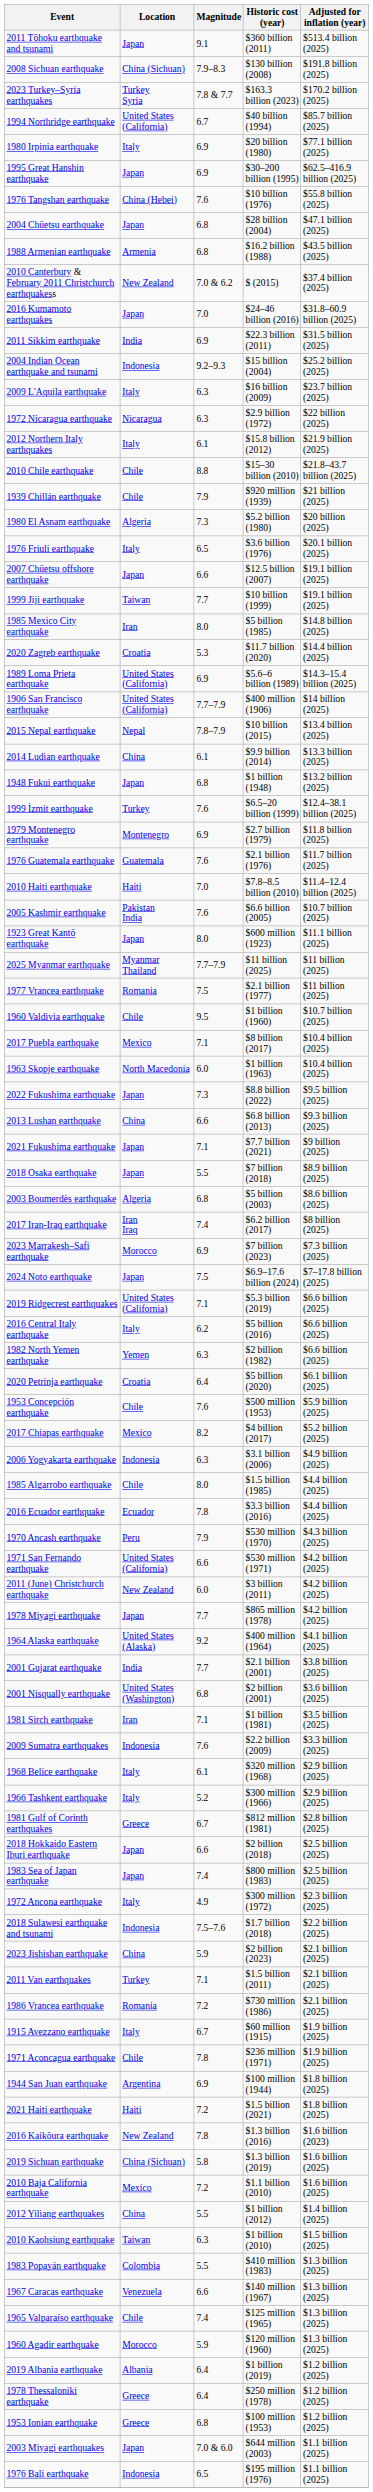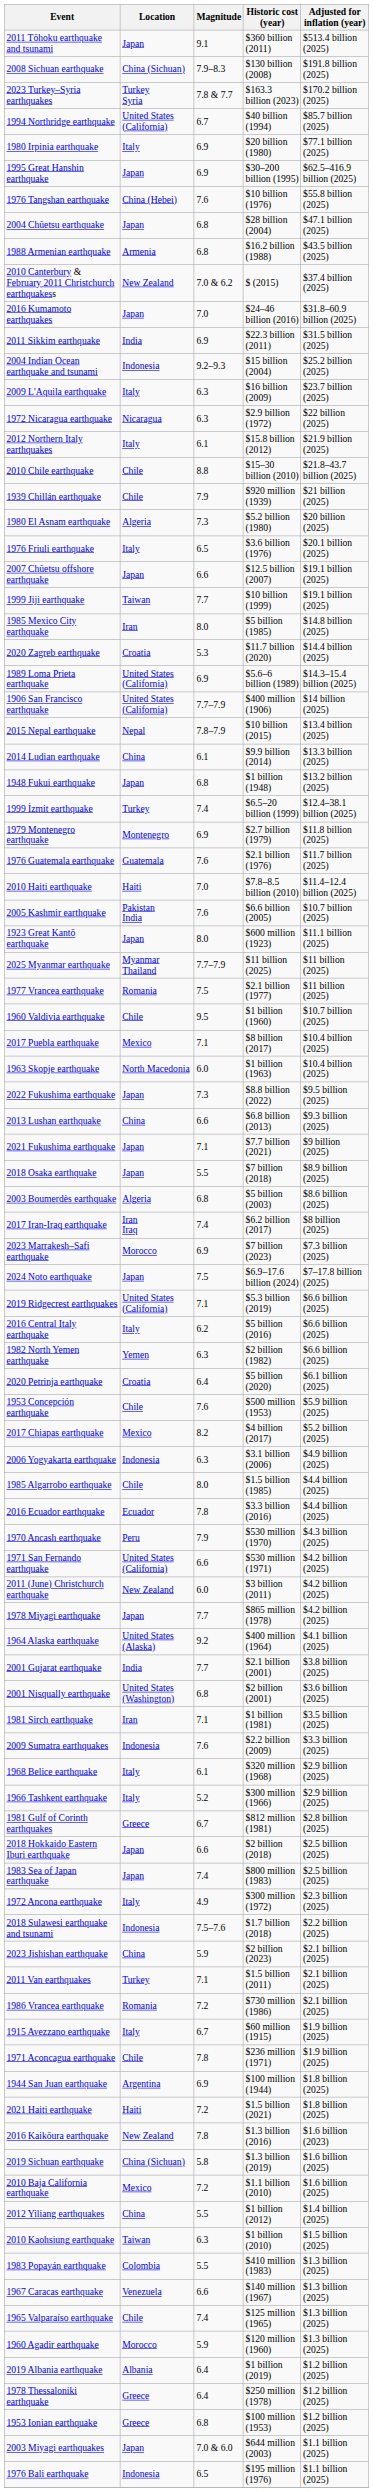 <table class="wikitable sortable static-row-numbers">
 <tr>
 <th scope="col">Event</th>
 <th scope="col">Location</th>
 <th scope="col">Magnitude</th>
 <th scope="col">Historic cost (year)</th>
 <th scope="col">Adjusted for inflation (year)</th>
 </tr>
 <tr>
 <td><a href='#'>2011 Tōhoku earthquake and tsunami</a></td>
 <td> <a href='#'>Japan</a></td>
 <td data-sort-value="9.0">9.1 </td>
 <td>$360 billion (2011)</td>
 <td>$513.4 billion (2025)</td>
 </tr>
 <tr>
 <td><a href='#'>2008 Sichuan earthquake</a></td>
 <td> <a href='#'>China (Sichuan)</a></td>
 <td data-sort-value="8.">7.9–8.3 </td>
 <td>$130 billion (2008)</td>
 <td>$191.8 billion (2025)</td>
 </tr>
 <tr>
 <td><a href='#'>2023 Turkey–Syria earthquakes</a></td>
 <td> <a href='#'>Turkey</a><br> <a href='#'>Syria</a></td>
 <td data-sort-value="7.8">7.8 & 7.7 </td>
 <td>$163.3 billion (2023)</td>
 <td>$170.2 billion (2025)</td>
 </tr>
 <tr>
 <td><a href='#'>1994 Northridge earthquake</a></td>
 <td> <a href='#'>United States (California)</a></td>
 <td>6.7</td>
 <td>$40 billion (1994)</td>
 <td>$85.7 billion (2025)</td>
 </tr>
 <tr>
 <td><a href='#'>1980 Irpinia earthquake</a></td>
 <td> <a href='#'>Italy</a></td>
 <td data-sort-value="6.9">6.9</td>
 <td>$20 billion (1980)</td>
 <td>$77.1 billion (2025)</td>
 </tr>
 <tr>
 <td><a href='#'>1995 Great Hanshin earthquake</a></td>
 <td> <a href='#'>Japan</a></td>
 <td data-sort-value="6.9">6.9</td>
 <td>$30–200 billion (1995)</td>
 <td>$62.5–416.9 billion (2025)</td>
 </tr>
 <tr>
 <td><a href='#'>1976 Tangshan earthquake</a></td>
 <td> <a href='#'>China (Hebei)</a></td>
 <td>7.6</td>
 <td>$10 billion (1976)</td>
 <td>$55.8 billion (2025)</td>
 </tr>
 <tr>
 <td><a href='#'>2004 Chūetsu earthquake</a></td>
 <td> <a href='#'>Japan</a></td>
 <td data-sort-value="6.8">6.8</td>
 <td>$28 billion (2004)</td>
 <td>$47.1 billion (2025)</td>
 </tr>
 <tr>
 <td><a href='#'>1988 Armenian earthquake</a></td>
 <td> <a href='#'>Armenia</a></td>
 <td>6.8</td>
 <td>$16.2 billion (1988)</td>
 <td>$43.5 billion (2025)</td>
 </tr>
 <tr>
 <td><a href='#'>2010 Canterbury</a> & <a href='#'>February 2011 Christchurch earthquakes</a>s</td>
 <td> <a href='#'>New Zealand</a></td>
 <td>7.0 & 6.2 </td>
 <td>$ (2015)</td>
 <td>$37.4 billion (2025)</td>
 </tr>
 <tr>
 <td><a href='#'>2016 Kumamoto earthquakes</a></td>
 <td> <a href='#'>Japan</a></td>
 <td>7.0</td>
 <td>$24–46 billion (2016)</td>
 <td>$31.8–60.9 billion (2025)</td>
 </tr>
 <tr>
 <td><a href='#'>2011 Sikkim earthquake</a></td>
 <td> <a href='#'>India</a></td>
 <td data-sort-value="6.9">6.9</td>
 <td>$22.3 billion (2011)</td>
 <td>$31.5 billion (2025)</td>
 </tr>
 <tr>
 <td><a href='#'>2004 Indian Ocean earthquake and tsunami</a></td>
 <td> <a href='#'>Indonesia</a></td>
 <td>9.2–9.3</td>
 <td>$15 billion (2004)</td>
 <td>$25.2 billion (2025)</td>
 </tr>
 <tr>
 <td><a href='#'>2009 L'Aquila earthquake</a></td>
 <td> <a href='#'>Italy</a></td>
 <td data-sort-value="6.3">6.3</td>
 <td>$16 billion (2009)</td>
 <td>$23.7 billion (2025)</td>
 </tr>
 <tr>
 <td><a href='#'>1972 Nicaragua earthquake</a></td>
 <td> <a href='#'>Nicaragua</a></td>
 <td>6.3</td>
 <td>$2.9 billion (1972)</td>
 <td>$22 billion (2025)</td>
 </tr>
 <tr>
 <td><a href='#'>2012 Northern Italy earthquakes</a></td>
 <td> <a href='#'>Italy</a></td>
 <td data-sort-value="6.1">6.1</td>
 <td>$15.8 billion (2012)</td>
 <td>$21.9 billion (2025)</td>
 </tr>
 <tr>
 <td><a href='#'>2010 Chile earthquake</a></td>
 <td> <a href='#'>Chile</a></td>
 <td data-sort-value="8.8">8.8</td>
 <td>$15–30 billion (2010)</td>
 <td>$21.8–43.7 billion (2025)</td>
 </tr>
 <tr>
 <td><a href='#'>1939 Chillán earthquake</a></td>
 <td> <a href='#'>Chile</a></td>
 <td>7.9</td>
 <td data-sort-value="0.920">$920 million (1939)</td>
 <td>$21 billion (2025)</td>
 </tr>
 <tr>
 <td><a href='#'>1980 El Asnam earthquake</a></td>
 <td> <a href='#'>Algeria</a></td>
 <td>7.3</td>
 <td>$5.2 billion (1980)</td>
 <td>$20 billion (2025)</td>
 </tr>
 <tr>
 <td><a href='#'>1976 Friuli earthquake</a></td>
 <td> <a href='#'>Italy</a></td>
 <td>6.5</td>
 <td>$3.6 billion (1976)</td>
 <td>$20.1 billion (2025)</td>
 </tr>
 <tr>
 <td><a href='#'>2007 Chūetsu offshore earthquake</a></td>
 <td> <a href='#'>Japan</a></td>
 <td>6.6</td>
 <td>$12.5 billion (2007)</td>
 <td>$19.1 billion (2025)</td>
 </tr>
 <tr>
 <td><a href='#'>1999 Jiji earthquake</a></td>
 <td> <a href='#'>Taiwan</a></td>
 <td data-sort-value="7.7">7.7</td>
 <td>$10 billion (1999)</td>
 <td>$19.1 billion (2025)</td>
 </tr>
 <tr>
 <td><a href='#'>1985 Mexico City earthquake</a></td>
 <td> <a href='#'>Iran</a></td>
 <td>8.0</td>
 <td>$5 billion (1985)</td>
 <td>$14.8 billion (2025)</td>
 </tr>
 <tr>
 <td><a href='#'>2020 Zagreb earthquake</a></td>
 <td> <a href='#'>Croatia</a></td>
 <td>5.3</td>
 <td>$11.7 billion (2020)</td>
 <td>$14.4 billion (2025)</td>
 </tr>
 <tr>
 <td><a href='#'>1989 Loma Prieta earthquake</a></td>
 <td> <a href='#'>United States (California)</a></td>
 <td data-sort-value="6.9">6.9</td>
 <td>$5.6–6 billion (1989)</td>
 <td>$14.3–15.4 billion (2025)</td>
 </tr>
 <tr>
 <td><a href='#'>1906 San Francisco earthquake</a></td>
 <td> <a href='#'>United States (California)</a></td>
 <td data-sort-value="7.7">7.7–7.9</td>
 <td data-sort-value="0.400">$400 million (1906)</td>
 <td>$14 billion (2025)</td>
 </tr>
 <tr>
 <td><a href='#'>2015 Nepal earthquake</a></td>
 <td> <a href='#'>Nepal</a></td>
 <td data-sort-value="7.8">7.8–7.9</td>
 <td>$10 billion (2015)</td>
 <td>$13.4 billion (2025)</td>
 </tr>
 <tr>
 <td><a href='#'>2014 Ludian earthquake</a></td>
 <td> <a href='#'>China</a></td>
 <td>6.1</td>
 <td>$9.9 billion (2014)</td>
 <td>$13.3 billion (2025)</td>
 </tr>
 <tr>
 <td><a href='#'>1948 Fukui earthquake</a></td>
 <td> <a href='#'>Japan</a></td>
 <td>6.8</td>
 <td>$1 billion (1948)</td>
 <td>$13.2 billion (2025)</td>
 </tr>
 <tr>
 <td><a href='#'>1999 İzmit earthquake</a></td>
 <td> <a href='#'>Turkey</a></td>
-<td data-sort-value="7.6">7.6</td>
+<td data-sort-value="7.6">7.4</td>
 <td>$6.5–20 billion (1999)</td>
 <td>$12.4–38.1 billion (2025)</td>
 </tr>
 <tr>
 <td><a href='#'>1979 Montenegro earthquake</a></td>
 <td> <a href='#'>Montenegro</a></td>
 <td>6.9</td>
 <td>$2.7 billion (1979)</td>
 <td>$11.8 billion (2025)</td>
 </tr>
 <tr>
 <td><a href='#'>1976 Guatemala earthquake</a></td>
 <td> <a href='#'>Guatemala</a></td>
 <td>7.6</td>
 <td>$2.1 billion (1976)</td>
 <td>$11.7 billion (2025)</td>
 </tr>
 <tr>
 <td><a href='#'>2010 Haiti earthquake</a></td>
 <td> <a href='#'>Haiti</a></td>
 <td>7.0</td>
 <td>$7.8–8.5 billion (2010)</td>
 <td>$11.4–12.4 billion (2025)</td>
 </tr>
 <tr>
 <td><a href='#'>2005 Kashmir earthquake</a></td>
 <td> <a href='#'>Pakistan</a><br> <a href='#'>India</a></td>
 <td>7.6</td>
 <td>$6.6 billion (2005)</td>
 <td>$10.7 billion (2025)</td>
 </tr>
 <tr>
 <td><a href='#'>1923 Great Kantō earthquake</a></td>
 <td> <a href='#'>Japan</a></td>
 <td>8.0</td>
 <td data-sort-value="0.600">$600 million (1923)</td>
 <td>$11.1 billion (2025)</td>
 </tr>
 <tr>
 <td><a href='#'>2025 Myanmar earthquake</a></td>
 <td> <a href='#'>Myanmar</a><br> <a href='#'>Thailand</a></td>
 <td>7.7–7.9</td>
 <td data-sort-value="0.060">$11 billion (2025)</td>
 <td>$11 billion (2025)</td>
 </tr>
 <tr>
 <td><a href='#'>1977 Vrancea earthquake</a></td>
 <td> <a href='#'>Romania</a></td>
 <td>7.5</td>
 <td>$2.1 billion (1977)</td>
 <td>$11 billion (2025)</td>
 </tr>
 <tr>
 <td><a href='#'>1960 Valdivia earthquake</a></td>
 <td> <a href='#'>Chile</a></td>
 <td>9.5</td>
 <td>$1 billion (1960)</td>
 <td>$10.7 billion (2025)</td>
 </tr>
 <tr>
 <td><a href='#'>2017 Puebla earthquake</a></td>
 <td> <a href='#'>Mexico</a></td>
 <td>7.1</td>
 <td>$8 billion (2017)</td>
 <td>$10.4 billion (2025)</td>
 </tr>
 <tr>
 <td><a href='#'>1963 Skopje earthquake</a></td>
 <td> <a href='#'>North Macedonia</a></td>
 <td>6.0</td>
 <td>$1 billion (1963)</td>
 <td>$10.4 billion (2025)</td>
 </tr>
 <tr>
 <td><a href='#'>2022 Fukushima earthquake</a></td>
 <td> <a href='#'>Japan</a></td>
 <td>7.3</td>
 <td>$8.8 billion (2022)</td>
 <td>$9.5 billion (2025)</td>
 </tr>
 <tr>
 <td><a href='#'>2013 Lushan earthquake</a></td>
 <td> <a href='#'>China</a></td>
 <td>6.6</td>
 <td>$6.8 billion (2013)</td>
 <td>$9.3 billion (2025)</td>
 </tr>
 <tr>
 <td><a href='#'>2021 Fukushima earthquake</a></td>
 <td> <a href='#'>Japan</a></td>
 <td>7.1</td>
 <td>$7.7 billion (2021)</td>
 <td>$9 billion (2025)</td>
 </tr>
 <tr>
 <td><a href='#'>2018 Osaka earthquake</a></td>
 <td> <a href='#'>Japan</a></td>
 <td>5.5</td>
 <td>$7 billion (2018)</td>
 <td>$8.9 billion (2025)</td>
 </tr>
 <tr>
 <td><a href='#'>2003 Boumerdès earthquake</a></td>
 <td> <a href='#'>Algeria</a></td>
 <td>6.8</td>
 <td>$5 billion (2003)</td>
 <td>$8.6 billion (2025)</td>
 </tr>
 <tr>
 <td><a href='#'>2017 Iran-Iraq earthquake</a></td>
 <td> <a href='#'>Iran</a><br> <a href='#'>Iraq</a></td>
 <td>7.4</td>
 <td>$6.2 billion (2017)</td>
 <td>$8 billion (2025)</td>
 </tr>
 <tr>
 <td><a href='#'>2023 Marrakesh–Safi earthquake</a></td>
 <td> <a href='#'>Morocco</a></td>
 <td>6.9</td>
 <td>$7 billion (2023)</td>
 <td>$7.3 billion (2025)</td>
 </tr>
 <tr>
 <td><a href='#'>2024 Noto earthquake</a></td>
 <td> <a href='#'>Japan</a></td>
 <td data-sort-value="7.5">7.5</td>
 <td>$6.9–17.6 billion (2024)</td>
 <td>$7–17.8 billion (2025)</td>
 </tr>
 <tr>
 <td><a href='#'>2019 Ridgecrest earthquakes</a></td>
 <td> <a href='#'>United States (California)</a></td>
 <td>7.1</td>
 <td>$5.3 billion (2019)</td>
 <td>$6.6 billion (2025)</td>
 </tr>
 <tr>
 <td><a href='#'>2016 Central Italy earthquake</a></td>
 <td> <a href='#'>Italy</a></td>
 <td>6.2</td>
 <td>$5 billion (2016)</td>
 <td>$6.6 billion (2025)</td>
 </tr>
 <tr>
 <td><a href='#'>1982 North Yemen earthquake</a></td>
 <td> <a href='#'>Yemen</a></td>
 <td>6.3</td>
 <td>$2 billion (1982)</td>
 <td>$6.6 billion (2025)</td>
 </tr>
 <tr>
 <td><a href='#'>2020 Petrinja earthquake</a></td>
 <td> <a href='#'>Croatia</a></td>
 <td>6.4</td>
 <td>$5 billion (2020)</td>
 <td>$6.1 billion (2025)</td>
 </tr>
 <tr>
 <td><a href='#'>1953 Concepción earthquake</a></td>
 <td> <a href='#'>Chile</a></td>
 <td>7.6</td>
 <td data-sort-value="0.500">$500 million (1953)</td>
 <td>$5.9 billion (2025)</td>
 </tr>
 <tr>
 <td><a href='#'>2017 Chiapas earthquake</a></td>
 <td> <a href='#'>Mexico</a></td>
 <td>8.2</td>
 <td>$4 billion (2017)</td>
 <td>$5.2 billion (2025)</td>
 </tr>
 <tr>
 <td><a href='#'>2006 Yogyakarta earthquake</a></td>
 <td> <a href='#'>Indonesia</a></td>
 <td>6.3</td>
 <td>$3.1 billion (2006)</td>
 <td>$4.9 billion (2025)</td>
 </tr>
 <tr>
 <td><a href='#'>1985 Algarrobo earthquake</a></td>
 <td> <a href='#'>Chile</a></td>
 <td>8.0</td>
 <td>$1.5 billion (1985)</td>
 <td>$4.4 billion (2025)</td>
 </tr>
 <tr>
 <td><a href='#'>2016 Ecuador earthquake</a></td>
 <td> <a href='#'>Ecuador</a></td>
 <td>7.8</td>
 <td>$3.3 billion (2016)</td>
 <td>$4.4 billion (2025)</td>
 </tr>
 <tr>
 <td><a href='#'>1970 Ancash earthquake</a></td>
 <td> <a href='#'>Peru</a></td>
 <td>7.9</td>
 <td data-sort-value="0.530">$530 million (1970)</td>
 <td>$4.3 billion (2025)</td>
 </tr>
 <tr>
 <td><a href='#'>1971 San Fernando earthquake</a></td>
 <td> <a href='#'>United States (California)</a></td>
 <td>6.6</td>
 <td data-sort-value="0.530">$530 million (1971)</td>
 <td>$4.2 billion (2025)</td>
 </tr>
 <tr>
 <td><a href='#'>2011 (June) Christchurch earthquake</a></td>
 <td> <a href='#'>New Zealand</a></td>
 <td>6.0</td>
 <td>$3 billion (2011)</td>
 <td>$4.2 billion (2025)</td>
 </tr>
 <tr>
 <td><a href='#'>1978 Miyagi earthquake</a></td>
 <td> <a href='#'>Japan</a></td>
 <td>7.7</td>
 <td data-sort-value="0.865">$865 million (1978)</td>
 <td>$4.2 billion (2025)</td>
 </tr>
 <tr>
 <td><a href='#'>1964 Alaska earthquake</a></td>
 <td> <a href='#'>United States (Alaska)</a></td>
 <td>9.2</td>
 <td data-sort-value="0.400">$400 million (1964)</td>
 <td>$4.1 billion (2025)</td>
 </tr>
 <tr>
 <td><a href='#'>2001 Gujarat earthquake</a></td>
 <td> <a href='#'>India</a></td>
 <td>7.7</td>
 <td>$2.1 billion (2001)</td>
 <td>$3.8 billion (2025)</td>
 </tr>
 <tr>
 <td><a href='#'>2001 Nisqually earthquake</a></td>
 <td> <a href='#'>United States (Washington)</a></td>
 <td>6.8</td>
 <td>$2 billion (2001)</td>
 <td>$3.6 billion (2025)</td>
 </tr>
 <tr>
 <td><a href='#'>1981 Sirch earthquake</a></td>
 <td> <a href='#'>Iran</a></td>
 <td>7.1</td>
 <td>$1 billion (1981)</td>
 <td>$3.5 billion (2025)</td>
 </tr>
 <tr>
 <td><a href='#'>2009 Sumatra earthquakes</a></td>
 <td> <a href='#'>Indonesia</a></td>
 <td>7.6</td>
 <td>$2.2 billion (2009)</td>
 <td>$3.3 billion (2025)</td>
 </tr>
 <tr>
 <td><a href='#'>1968 Belice earthquake</a></td>
 <td> <a href='#'>Italy</a></td>
 <td>6.1</td>
 <td data-sort-value="0.320">$320 million (1968)</td>
 <td>$2.9 billion (2025)</td>
 </tr>
 <tr>
 <td><a href='#'>1966 Tashkent earthquake</a></td>
 <td> <a href='#'>Italy</a></td>
 <td>5.2</td>
 <td data-sort-value="0.300">$300 million (1966)</td>
 <td>$2.9 billion (2025)</td>
 </tr>
 <tr>
 <td><a href='#'>1981 Gulf of Corinth earthquakes</a></td>
 <td> <a href='#'>Greece</a></td>
 <td>6.7</td>
 <td data-sort-value="0.812">$812 million (1981)</td>
 <td>$2.8 billion (2025)</td>
 </tr>
 <tr>
 <td><a href='#'>2018 Hokkaido Eastern Iburi earthquake</a></td>
 <td> <a href='#'>Japan</a></td>
 <td>6.6</td>
 <td>$2 billion (2018)</td>
 <td>$2.5 billion (2025)</td>
 </tr>
 <tr>
 <td><a href='#'>1983 Sea of Japan earthquake</a></td>
 <td> <a href='#'>Japan</a></td>
 <td>7.4</td>
 <td data-sort-value="0.800">$800 million (1983)</td>
 <td>$2.5 billion (2025)</td>
 </tr>
 <tr>
 <td><a href='#'>1972 Ancona earthquake</a></td>
 <td> <a href='#'>Italy</a></td>
 <td>4.9</td>
 <td data-sort-value="0.300">$300 million (1972)</td>
 <td>$2.3 billion (2025)</td>
 </tr>
 <tr>
 <td><a href='#'>2018 Sulawesi earthquake and tsunami</a></td>
 <td> <a href='#'>Indonesia</a></td>
 <td>7.5–7.6</td>
 <td>$1.7 billion (2018)</td>
 <td>$2.2 billion (2025)</td>
 </tr>
 <tr>
 <td><a href='#'>2023 Jishishan earthquake</a></td>
 <td> <a href='#'>China</a></td>
 <td>5.9</td>
 <td>$2 billion (2023)</td>
 <td>$2.1 billion (2025)</td>
 </tr>
 <tr>
 <td><a href='#'>2011 Van earthquakes</a></td>
 <td> <a href='#'>Turkey</a></td>
 <td>7.1</td>
 <td>$1.5 billion (2011)</td>
 <td>$2.1 billion (2025)</td>
 </tr>
 <tr>
 <td><a href='#'>1986 Vrancea earthquake</a></td>
 <td> <a href='#'>Romania</a></td>
 <td>7.2</td>
 <td data-sort-value="0.730">$730 million (1986)</td>
 <td>$2.1 billion (2025)</td>
 </tr>
 <tr>
 <td><a href='#'>1915 Avezzano earthquake</a></td>
 <td> <a href='#'>Italy</a></td>
 <td>6.7</td>
 <td data-sort-value="0.060">$60 million (1915)</td>
 <td>$1.9 billion (2025)</td>
 </tr>
 <tr>
 <td><a href='#'>1971 Aconcagua earthquake</a></td>
 <td> <a href='#'>Chile</a></td>
 <td>7.8</td>
 <td data-sort-value="0.236">$236 million (1971)</td>
 <td>$1.9 billion (2025)</td>
 </tr>
 <tr>
 <td><a href='#'>1944 San Juan earthquake</a></td>
 <td> <a href='#'>Argentina</a></td>
 <td>6.9</td>
 <td data-sort-value="0.100">$100 million (1944)</td>
 <td>$1.8 billion (2025)</td>
 </tr>
 <tr>
 <td><a href='#'>2021 Haiti earthquake</a></td>
 <td> <a href='#'>Haiti</a></td>
 <td>7.2</td>
 <td>$1.5 billion (2021)</td>
 <td>$1.8 billion (2025)</td>
 </tr>
 <tr>
 <td><a href='#'>2016 Kaikōura earthquake</a></td>
 <td> <a href='#'>New Zealand</a></td>
 <td>7.8</td>
 <td>$1.3 billion (2016)</td>
 <td>$1.6 billion (2023)</td>
 </tr>
 <tr>
 <td><a href='#'>2019 Sichuan earthquake</a></td>
 <td> <a href='#'>China (Sichuan)</a></td>
 <td>5.8</td>
 <td>$1.3 billion (2019)</td>
 <td>$1.6 billion (2025)</td>
 </tr>
 <tr>
 <td><a href='#'>2010 Baja California earthquake</a></td>
 <td> <a href='#'>Mexico</a></td>
 <td>7.2</td>
 <td>$1.1 billion (2010)</td>
 <td>$1.6 billion (2025)</td>
 </tr>
 <tr>
 <td><a href='#'>2012 Yiliang earthquakes</a></td>
 <td> <a href='#'>China</a></td>
 <td>5.5</td>
 <td>$1 billion (2012)</td>
 <td>$1.4 billion (2025)</td>
 </tr>
 <tr>
 <td><a href='#'>2010 Kaohsiung earthquake</a></td>
 <td> <a href='#'>Taiwan</a></td>
 <td>6.3</td>
 <td>$1 billion (2010)</td>
 <td>$1.5 billion (2025)</td>
 </tr>
 <tr>
 <td><a href='#'>1983 Popayán earthquake</a></td>
 <td> <a href='#'>Colombia</a></td>
 <td>5.5</td>
 <td data-sort-value="0.410">$410 million (1983)</td>
 <td>$1.3 billion (2025)</td>
 </tr>
 <tr>
 <td><a href='#'>1967 Caracas earthquake</a></td>
 <td> <a href='#'>Venezuela</a></td>
 <td>6.6</td>
 <td data-sort-value="0.140">$140 million (1967)</td>
 <td>$1.3 billion (2025)</td>
 </tr>
 <tr>
 <td><a href='#'>1965 Valparaíso earthquake</a></td>
 <td> <a href='#'>Chile</a></td>
 <td>7.4</td>
 <td data-sort-value="0.125">$125 million (1965)</td>
 <td>$1.3 billion (2025)</td>
 </tr>
 <tr>
 <td><a href='#'>1960 Agadir earthquake</a></td>
 <td> <a href='#'>Morocco</a></td>
 <td>5.9</td>
 <td data-sort-value="0.120">$120 million (1960)</td>
 <td>$1.3 billion (2025)</td>
 </tr>
 <tr>
 <td><a href='#'>2019 Albania earthquake</a></td>
 <td> <a href='#'>Albania</a></td>
 <td>6.4</td>
 <td>$1 billion (2019)</td>
 <td>$1.2 billion (2025)</td>
 </tr>
 <tr>
 <td><a href='#'>1978 Thessaloniki earthquake</a></td>
 <td> <a href='#'>Greece</a></td>
 <td>6.4</td>
 <td data-sort-value="0.250">$250 million (1978)</td>
 <td>$1.2 billion (2025)</td>
 </tr>
 <tr>
 <td><a href='#'>1953 Ionian earthquake</a></td>
 <td> <a href='#'>Greece</a></td>
 <td>6.8</td>
 <td data-sort-value="0.100">$100 million (1953)</td>
 <td>$1.2 billion (2025)</td>
 </tr>
 <tr>
 <td><a href='#'>2003 Miyagi earthquakes</a></td>
 <td> <a href='#'>Japan</a></td>
 <td>7.0 & 6.0 </td>
 <td data-sort-value="0.195">$644 million (2003)</td>
 <td>$1.1 billion (2025)</td>
 </tr>
 <tr>
 <td><a href='#'>1976 Bali earthquake</a></td>
 <td> <a href='#'>Indonesia</a></td>
 <td>6.5</td>
 <td data-sort-value="0.195">$195 million (1976)</td>
 <td>$1.1 billion (2025)</td>
 </tr>
 <tr>
 </tr>
 </table>
